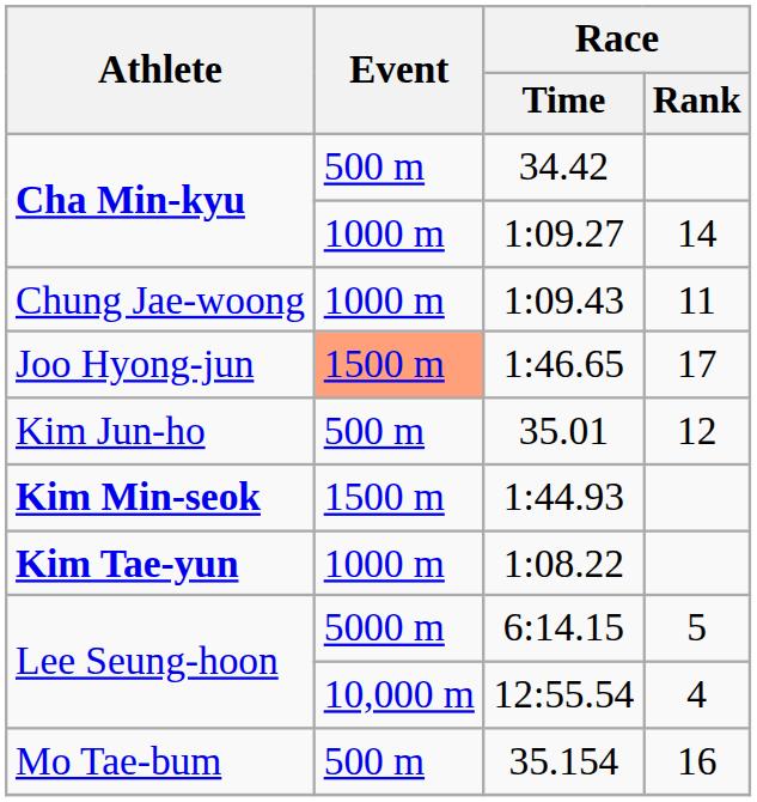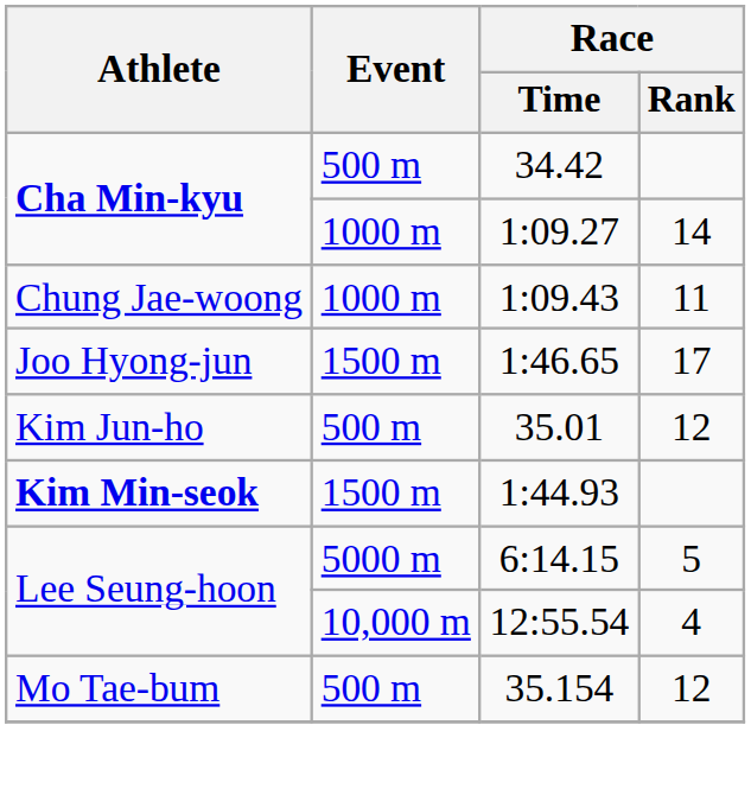 <table class="wikitable" style="font-size:90%">
 <tr>
 <th rowspan=2>Athlete</th>
 <th rowspan=2>Event</th>
 <th colspan="2">Race</th>
 </tr>
 <tr style="font-size:95%">
 <th>Time</th>
 <th>Rank</th>
 </tr>
 <tr align=center>
 <td align=left rowspan=2><strong><a href='#'>Cha Min-kyu</a></strong></td>
 <td align=left><a href='#'>500 m</a></td>
 <td>34.42</td>
 <td></td>
 </tr>
 <tr align=center>
 <td align=left><a href='#'>1000 m</a></td>
 <td>1:09.27</td>
 <td>14</td>
 </tr>
 <tr align=center>
 <td align=left><a href='#'>Chung Jae-woong</a></td>
 <td align=left><a href='#'>1000 m</a></td>
 <td>1:09.43</td>
 <td>11</td>
 </tr>
 <tr align=center>
 <td align=left><a href='#'>Joo Hyong-jun</a></td>
-<td align=left style="background: lightsalmon;"><a href='#'>1500 m</a></td>
+<td align=left><a href='#'>1500 m</a></td>
 <td>1:46.65</td>
 <td>17</td>
 </tr>
 <tr align=center>
 <td align=left><a href='#'>Kim Jun-ho</a></td>
 <td align=left><a href='#'>500 m</a></td>
 <td>35.01</td>
 <td>12</td>
 </tr>
 <tr align=center>
 <td align=left><strong><a href='#'>Kim Min-seok</a></strong></td>
 <td align=left><a href='#'>1500 m</a></td>
 <td>1:44.93</td>
-<td></td>
-</tr>
-<tr align=center>
-<td align=left><strong><a href='#'>Kim Tae-yun</a></strong></td>
-<td align=left><a href='#'>1000 m</a></td>
-<td>1:08.22</td>
 <td></td>
 </tr>
 <tr align=center>
 <td align=left rowspan=2><a href='#'>Lee Seung-hoon</a></td>
 <td align=left><a href='#'>5000 m</a></td>
 <td>6:14.15</td>
 <td>5</td>
 </tr>
 <tr align=center>
 <td align=left><a href='#'>10,000 m</a></td>
 <td>12:55.54</td>
 <td>4</td>
 </tr>
 <tr align=center>
 <td align=left><a href='#'>Mo Tae-bum</a></td>
 <td align=left><a href='#'>500 m</a></td>
 <td>35.154</td>
-<td>16</td>
+<td>12</td>
 </tr>
 <tr align=center>
 </tr>
 </table>
